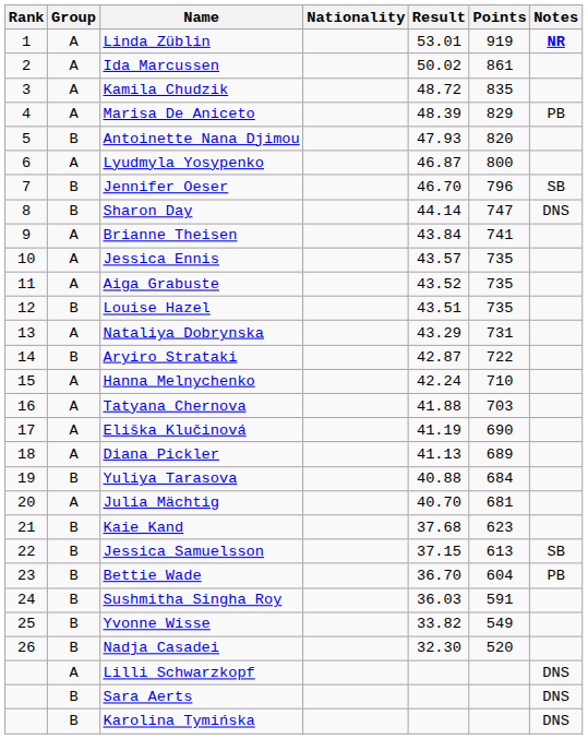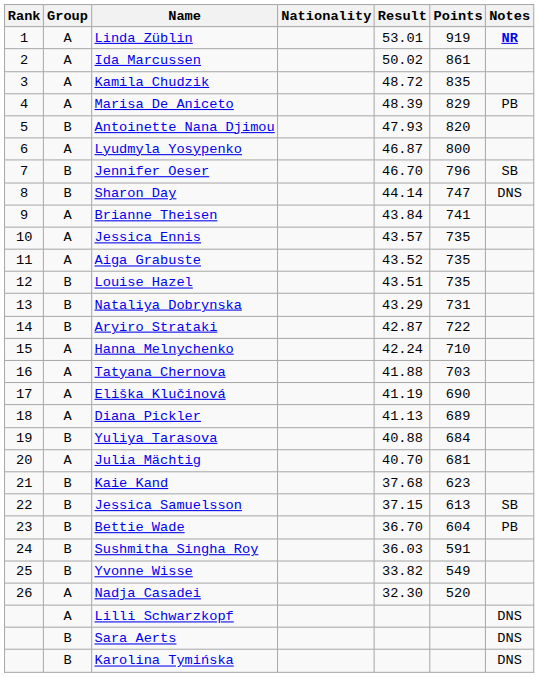 <table class="wikitable sortable" style="text-align:center">
 <tr>
 <th>Rank</th>
 <th>Group</th>
 <th>Name</th>
 <th>Nationality</th>
 <th>Result</th>
 <th>Points</th>
 <th>Notes</th>
 </tr>
 <tr>
 <td>1</td>
 <td>A</td>
 <td align=left><a href='#'>Linda Züblin</a></td>
 <td align=left></td>
 <td>53.01</td>
 <td>919</td>
 <td><strong><a href='#'>NR</a></strong></td>
 </tr>
 <tr>
 <td>2</td>
 <td>A</td>
 <td align=left><a href='#'>Ida Marcussen</a></td>
 <td align=left></td>
 <td>50.02</td>
 <td>861</td>
 <td></td>
 </tr>
 <tr>
 <td>3</td>
 <td>A</td>
 <td align=left><a href='#'>Kamila Chudzik</a></td>
 <td align=left></td>
 <td>48.72</td>
 <td>835</td>
 <td></td>
 </tr>
 <tr>
 <td>4</td>
 <td>A</td>
 <td align=left><a href='#'>Marisa De Aniceto</a></td>
 <td align=left></td>
 <td>48.39</td>
 <td>829</td>
 <td>PB</td>
 </tr>
 <tr>
 <td>5</td>
 <td>B</td>
 <td align=left><a href='#'>Antoinette Nana Djimou</a></td>
 <td align=left></td>
 <td>47.93</td>
 <td>820</td>
 <td></td>
 </tr>
 <tr>
 <td>6</td>
 <td>A</td>
 <td align=left><a href='#'>Lyudmyla Yosypenko</a></td>
 <td align=left></td>
 <td>46.87</td>
 <td>800</td>
 <td></td>
 </tr>
 <tr>
 <td>7</td>
 <td>B</td>
 <td align=left><a href='#'>Jennifer Oeser</a></td>
 <td align=left></td>
 <td>46.70</td>
 <td>796</td>
 <td>SB</td>
 </tr>
 <tr>
 <td>8</td>
 <td>B</td>
 <td align=left><a href='#'>Sharon Day</a></td>
 <td align=left></td>
 <td>44.14</td>
 <td>747</td>
 <td>DNS</td>
 </tr>
 <tr>
 <td>9</td>
 <td>A</td>
 <td align=left><a href='#'>Brianne Theisen</a></td>
 <td align=left></td>
 <td>43.84</td>
 <td>741</td>
 <td></td>
 </tr>
 <tr>
 <td>10</td>
 <td>A</td>
 <td align=left><a href='#'>Jessica Ennis</a></td>
 <td align=left></td>
 <td>43.57</td>
 <td>735</td>
 <td></td>
 </tr>
 <tr>
 <td>11</td>
 <td>A</td>
 <td align=left><a href='#'>Aiga Grabuste</a></td>
 <td align=left></td>
 <td>43.52</td>
 <td>735</td>
 <td></td>
 </tr>
 <tr>
 <td>12</td>
 <td>B</td>
 <td align=left><a href='#'>Louise Hazel</a></td>
 <td align=left></td>
 <td>43.51</td>
 <td>735</td>
 <td></td>
 </tr>
 <tr>
 <td>13</td>
-<td>A</td>
+<td>B</td>
 <td align=left><a href='#'>Nataliya Dobrynska</a></td>
 <td align=left></td>
 <td>43.29</td>
 <td>731</td>
 <td></td>
 </tr>
 <tr>
 <td>14</td>
 <td>B</td>
 <td align=left><a href='#'>Aryiro Strataki</a></td>
 <td align=left></td>
 <td>42.87</td>
 <td>722</td>
 <td></td>
 </tr>
 <tr>
 <td>15</td>
 <td>A</td>
 <td align=left><a href='#'>Hanna Melnychenko</a></td>
 <td align=left></td>
 <td>42.24</td>
 <td>710</td>
 <td></td>
 </tr>
 <tr>
 <td>16</td>
 <td>A</td>
 <td align=left><a href='#'>Tatyana Chernova</a></td>
 <td align=left></td>
 <td>41.88</td>
 <td>703</td>
 <td></td>
 </tr>
 <tr>
 <td>17</td>
 <td>A</td>
 <td align=left><a href='#'>Eliška Klučinová</a></td>
 <td align=left></td>
 <td>41.19</td>
 <td>690</td>
 <td></td>
 </tr>
 <tr>
 <td>18</td>
 <td>A</td>
 <td align=left><a href='#'>Diana Pickler</a></td>
 <td align=left></td>
 <td>41.13</td>
 <td>689</td>
 <td></td>
 </tr>
 <tr>
 <td>19</td>
 <td>B</td>
 <td align=left><a href='#'>Yuliya Tarasova</a></td>
 <td align=left></td>
 <td>40.88</td>
 <td>684</td>
 <td></td>
 </tr>
 <tr>
 <td>20</td>
 <td>A</td>
 <td align=left><a href='#'>Julia Mächtig</a></td>
 <td align=left></td>
 <td>40.70</td>
 <td>681</td>
 <td></td>
 </tr>
 <tr>
 <td>21</td>
 <td>B</td>
 <td align=left><a href='#'>Kaie Kand</a></td>
 <td align=left></td>
 <td>37.68</td>
 <td>623</td>
 <td></td>
 </tr>
 <tr>
 <td>22</td>
 <td>B</td>
 <td align=left><a href='#'>Jessica Samuelsson</a></td>
 <td align=left></td>
 <td>37.15</td>
 <td>613</td>
 <td>SB</td>
 </tr>
 <tr>
 <td>23</td>
 <td>B</td>
 <td align=left><a href='#'>Bettie Wade</a></td>
 <td align=left></td>
 <td>36.70</td>
 <td>604</td>
 <td>PB</td>
 </tr>
 <tr>
 <td>24</td>
 <td>B</td>
 <td align=left><a href='#'>Sushmitha Singha Roy</a></td>
 <td align=left></td>
 <td>36.03</td>
 <td>591</td>
 <td></td>
 </tr>
 <tr>
 <td>25</td>
 <td>B</td>
 <td align=left><a href='#'>Yvonne Wisse</a></td>
 <td align=left></td>
 <td>33.82</td>
 <td>549</td>
 <td></td>
 </tr>
 <tr>
 <td>26</td>
-<td>B</td>
+<td>A</td>
 <td align=left><a href='#'>Nadja Casadei</a></td>
 <td align=left></td>
 <td>32.30</td>
 <td>520</td>
 <td></td>
 </tr>
 <tr>
 <td></td>
 <td>A</td>
 <td align=left><a href='#'>Lilli Schwarzkopf</a></td>
 <td align=left></td>
 <td></td>
 <td></td>
 <td>DNS</td>
 </tr>
 <tr>
 <td></td>
 <td>B</td>
 <td align=left><a href='#'>Sara Aerts</a></td>
 <td align=left></td>
 <td></td>
 <td></td>
 <td>DNS</td>
 </tr>
 <tr>
 <td></td>
 <td>B</td>
 <td align=left><a href='#'>Karolina Tymińska</a></td>
 <td align=left></td>
 <td></td>
 <td></td>
 <td>DNS</td>
 </tr>
 </table>
